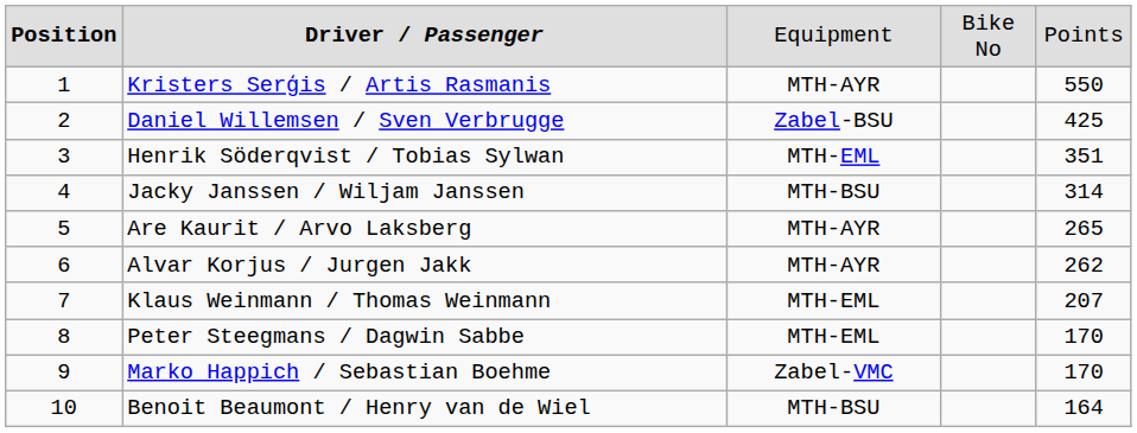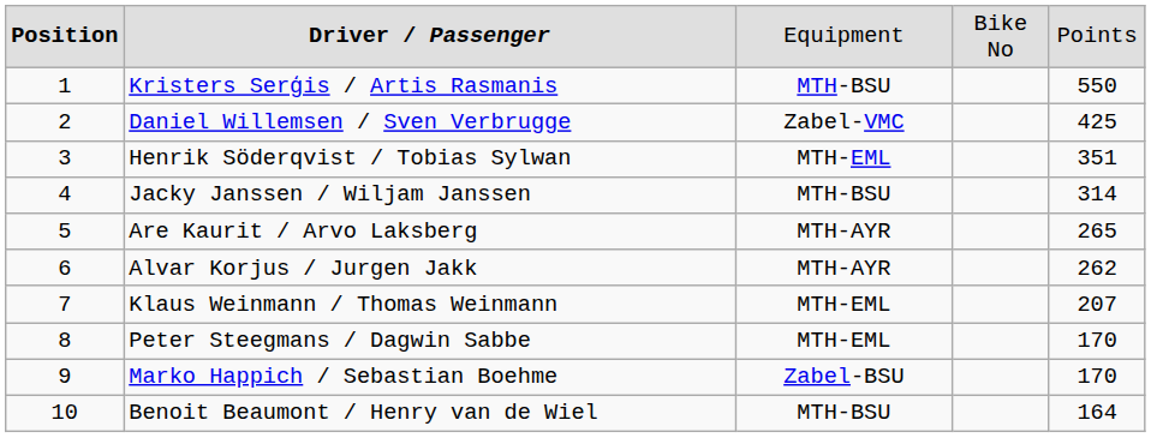 <table class="wikitable">
 <tr align="center" style="background:#dfdfdf;">
 <td width="50"><strong>Position</strong></td>
 <td width="350"><strong>Driver / <em>Passenger<strong><em></td>
 <td width="120"></strong>Equipment<strong></td>
 <td width="50"></strong>Bike  No<strong></td>
 <td width="50"></strong>Points<strong></td>
 </tr>
 <tr align="center">
 <td></strong>1<strong></td>
 <td align="left"> <a href='#'>Kristers Serģis</a> / </em><a href='#'>Artis Rasmanis</a><em></td>
-<td>MTH-AYR</td>
+<td><a href='#'>MTH</a>-BSU</td>
 <td></td>
 <td></strong>550<strong></td>
 </tr>
 <tr align="center">
 <td></strong>2<strong></td>
 <td align="left"> <a href='#'>Daniel Willemsen</a> /  </em><a href='#'>Sven Verbrugge</a><em></td>
-<td><a href='#'>Zabel</a>-BSU</td>
+<td>Zabel-<a href='#'>VMC</a></td>
 <td></td>
 <td></strong>425<strong></td>
 </tr>
 <tr align="center">
 <td></strong>3<strong></td>
 <td align="left"> Henrik Söderqvist / </em>Tobias Sylwan<em></td>
 <td>MTH-<a href='#'>EML</a></td>
 <td></td>
 <td></strong>351<strong></td>
 </tr>
 <tr align="center">
 <td></strong>4<strong></td>
 <td align="left"> Jacky Janssen / </em>Wiljam Janssen<em></td>
 <td>MTH-BSU</td>
 <td></td>
 <td></strong>314<strong></td>
 </tr>
 <tr align="center">
 <td></strong>5<strong></td>
 <td align="left"> Are Kaurit / </em>Arvo Laksberg<em></td>
 <td>MTH-AYR</td>
 <td></td>
 <td></strong>265<strong></td>
 </tr>
 <tr align="center">
 <td></strong>6<strong></td>
 <td align="left"> Alvar Korjus / </em>Jurgen Jakk<em></td>
 <td>MTH-AYR</td>
 <td></td>
 <td></strong>262<strong></td>
 </tr>
 <tr align="center">
 <td></strong>7<strong></td>
 <td align="left"> Klaus Weinmann / </em>Thomas Weinmann<em></td>
 <td>MTH-EML</td>
 <td></td>
 <td></strong>207<strong></td>
 </tr>
 <tr align="center">
 <td></strong>8<strong></td>
 <td align="left"> Peter Steegmans / </em>Dagwin Sabbe<em></td>
 <td>MTH-EML</td>
 <td></td>
 <td></strong>170<strong></td>
 </tr>
 <tr align="center">
 <td></strong>9<strong></td>
 <td align="left"> <a href='#'>Marko Happich</a> / </em>Sebastian Boehme<em></td>
-<td>Zabel-<a href='#'>VMC</a></td>
+<td><a href='#'>Zabel</a>-BSU</td>
 <td></td>
 <td></strong>170<strong></td>
 </tr>
 <tr align="center">
 <td></strong>10<strong></td>
 <td align="left"> Benoit Beaumont /   </em>Henry van de Wiel<em></td>
 <td>MTH-BSU</td>
 <td></td>
 <td></strong>164<strong></td>
 </tr>
 </table>
